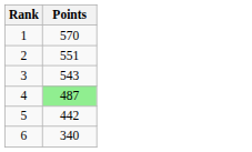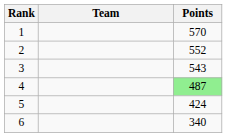 <table class="wikitable" style="text-align:center;">
 <tr>
 <th width=40>Rank</th>
+<th width=180>Team</th>
 <th width=60>Points</th>
 </tr>
 <tr>
 <td>1</td>
+<td align=left></td>
 <td>570</td>
 </tr>
 <tr>
 <td>2</td>
-<td>551</td>
+<td align=left></td>
+<td>552</td>
 </tr>
 <tr>
 <td>3</td>
+<td align=left></td>
 <td>543</td>
 </tr>
 <tr>
 <td>4</td>
+<td align=left></td>
 <td style="background: lightgreen;">487</td>
 </tr>
 <tr>
 <td>5</td>
-<td>442</td>
+<td align=left></td>
+<td>424</td>
 </tr>
 <tr>
 <td>6</td>
+<td align=left></td>
 <td>340</td>
 </tr>
 </table>
